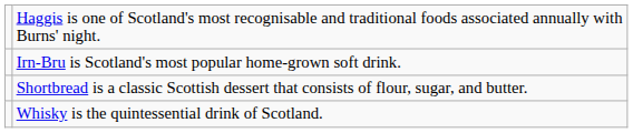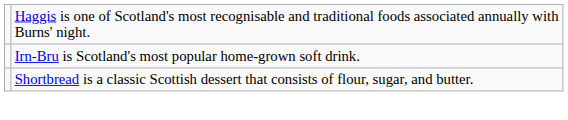 <table class="wikitable">
 <tr>
 <td></td>
 <td><a href='#'>Haggis</a> is one of Scotland's most recognisable and traditional foods associated annually with Burns' night.</td>
 </tr>
 <tr>
 <td></td>
 <td><a href='#'>Irn-Bru</a> is Scotland's most popular home-grown soft drink.</td>
 </tr>
 <tr>
 <td></td>
 <td><a href='#'>Shortbread</a> is a classic Scottish dessert that consists of flour, sugar, and butter.</td>
 </tr>
-<tr>
-<td></td>
-<td><a href='#'>Whisky</a> is the quintessential drink of Scotland.</td>
-</tr>
 </table>
